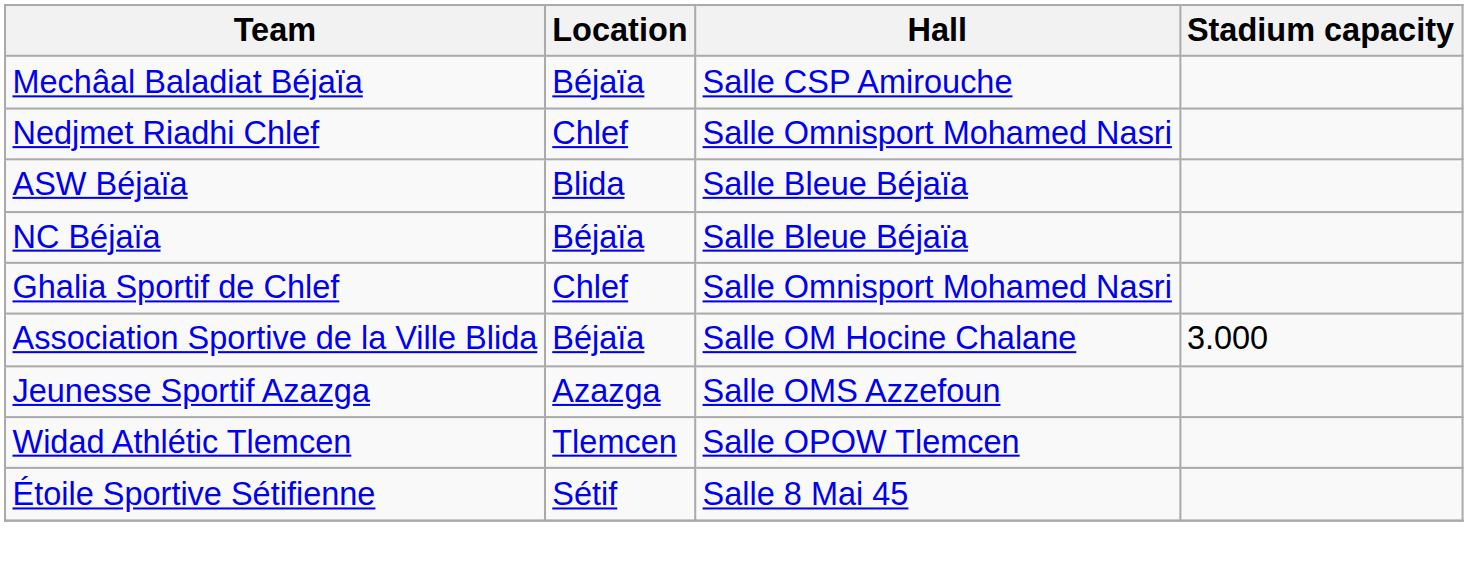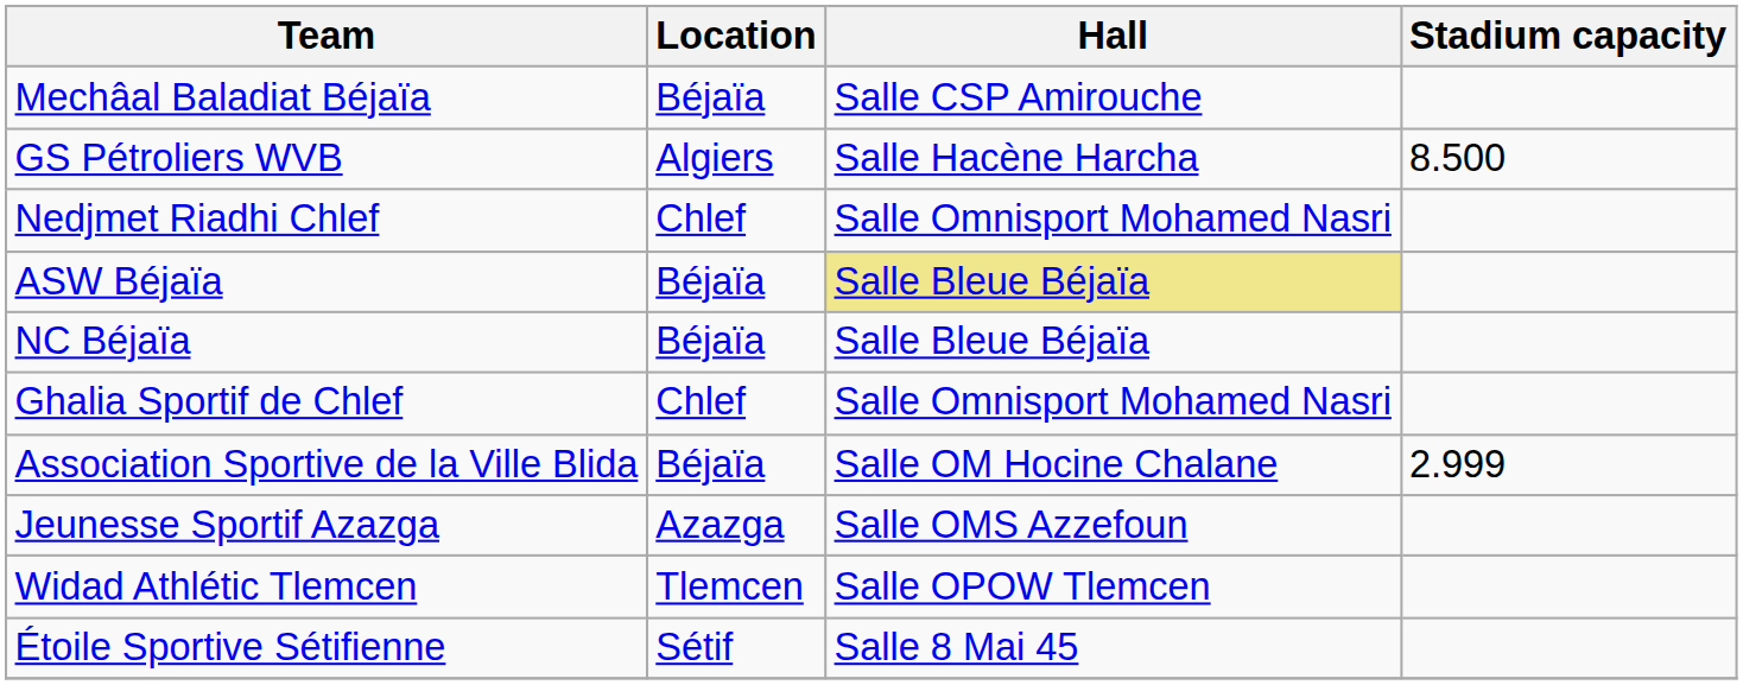 <table class="wikitable sortable" style="text-align: left;">
 <tr>
 <th>Team</th>
 <th>Location</th>
 <th>Hall</th>
 <th>Stadium capacity</th>
 </tr>
 <tr>
 <td><a href='#'>Mechâal Baladiat Béjaïa</a></td>
 <td><a href='#'>Béjaïa</a></td>
 <td><a href='#'>Salle CSP Amirouche</a></td>
 <td></td>
 </tr>
 <tr>
+<td><a href='#'>GS Pétroliers WVB</a></td>
+<td><a href='#'>Algiers</a></td>
+<td><a href='#'>Salle Hacène Harcha</a></td>
+<td>8.500</td>
+</tr>
+<tr>
 <td><a href='#'>Nedjmet Riadhi Chlef</a></td>
 <td><a href='#'>Chlef</a></td>
 <td><a href='#'>Salle Omnisport Mohamed Nasri</a></td>
 <td></td>
 </tr>
 <tr>
 <td><a href='#'>ASW Béjaïa</a></td>
-<td><a href='#'>Blida</a></td>
-<td><a href='#'>Salle Bleue Béjaïa</a></td>
+<td><a href='#'>Béjaïa</a></td>
+<td style="background: khaki;"><a href='#'>Salle Bleue Béjaïa</a></td>
 <td></td>
 </tr>
 <tr>
 <td><a href='#'>NC Béjaïa</a></td>
 <td><a href='#'>Béjaïa</a></td>
 <td><a href='#'>Salle Bleue Béjaïa</a></td>
 <td></td>
 </tr>
 <tr>
 <td><a href='#'>Ghalia Sportif de Chlef</a></td>
 <td><a href='#'>Chlef</a></td>
 <td><a href='#'>Salle Omnisport Mohamed Nasri</a></td>
 <td></td>
 </tr>
 <tr>
 <td><a href='#'>Association Sportive de la Ville Blida</a></td>
 <td><a href='#'>Béjaïa</a></td>
 <td><a href='#'>Salle OM Hocine Chalane</a></td>
-<td>3.000</td>
+<td>2.999</td>
 </tr>
 <tr>
 <td><a href='#'>Jeunesse Sportif Azazga</a></td>
 <td><a href='#'>Azazga</a></td>
 <td><a href='#'>Salle OMS Azzefoun</a></td>
 <td></td>
 </tr>
 <tr>
 <td><a href='#'>Widad Athlétic Tlemcen</a></td>
 <td><a href='#'>Tlemcen</a></td>
 <td><a href='#'>Salle OPOW Tlemcen</a></td>
 <td></td>
 </tr>
 <tr>
 <td><a href='#'>Étoile Sportive Sétifienne</a></td>
 <td><a href='#'>Sétif</a></td>
 <td><a href='#'>Salle 8 Mai 45</a></td>
 <td></td>
 </tr>
 <tr>
 </tr>
 </table>
